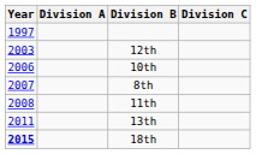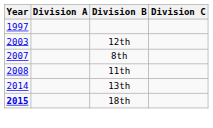 <table class="wikitable" style="text-align:center">
 <tr>
 <th>Year</th>
 <th>Division A</th>
 <th>Division B</th>
 <th>Division C</th>
 </tr>
 <tr>
 <td><a href='#'>1997</a></td>
 <td></td>
 <td></td>
 <td></td>
 </tr>
 <tr>
 <td><a href='#'>2003</a></td>
 <td></td>
 <td>12th</td>
 <td></td>
 </tr>
 <tr>
-<td><a href='#'>2006</a></td>
-<td></td>
-<td>10th</td>
-<td></td>
-</tr>
-<tr>
 <td><a href='#'>2007</a></td>
 <td></td>
 <td>8th</td>
 <td></td>
 </tr>
 <tr>
 <td><a href='#'>2008</a></td>
 <td></td>
 <td>11th</td>
 <td></td>
 </tr>
 <tr>
-<td><a href='#'>2011</a></td>
+<td><a href='#'>2014</a></td>
 <td></td>
 <td>13th</td>
 <td></td>
 </tr>
 <tr>
 <td><strong><a href='#'>2015</a></strong></td>
 <td></td>
 <td>18th</td>
 <td></td>
 </tr>
 </table>
